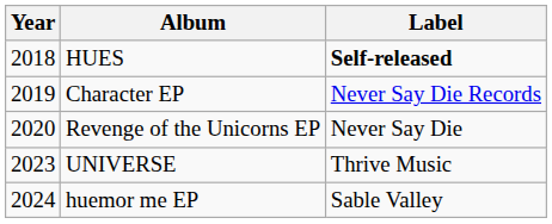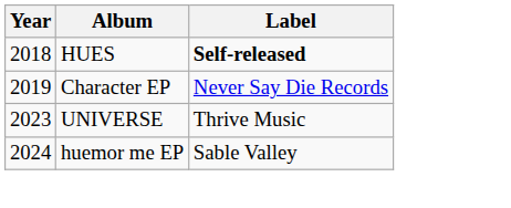 <table class="wikitable">
 <tr>
 <th>Year</th>
 <th>Album</th>
 <th>Label</th>
 </tr>
 <tr>
 <td>2018</td>
 <td>HUES</td>
 <td><strong>Self-released</strong></td>
 </tr>
 <tr>
 <td>2019</td>
 <td>Character EP</td>
 <td><a href='#'>Never Say Die Records</a></td>
 </tr>
 <tr>
-<td>2020</td>
-<td>Revenge of the Unicorns EP</td>
-<td>Never Say Die</td>
-</tr>
-<tr>
 <td>2023</td>
 <td>UNIVERSE</td>
 <td>Thrive Music</td>
 </tr>
 <tr>
 <td>2024</td>
 <td>huemor me EP</td>
 <td>Sable Valley</td>
 </tr>
 </table>
